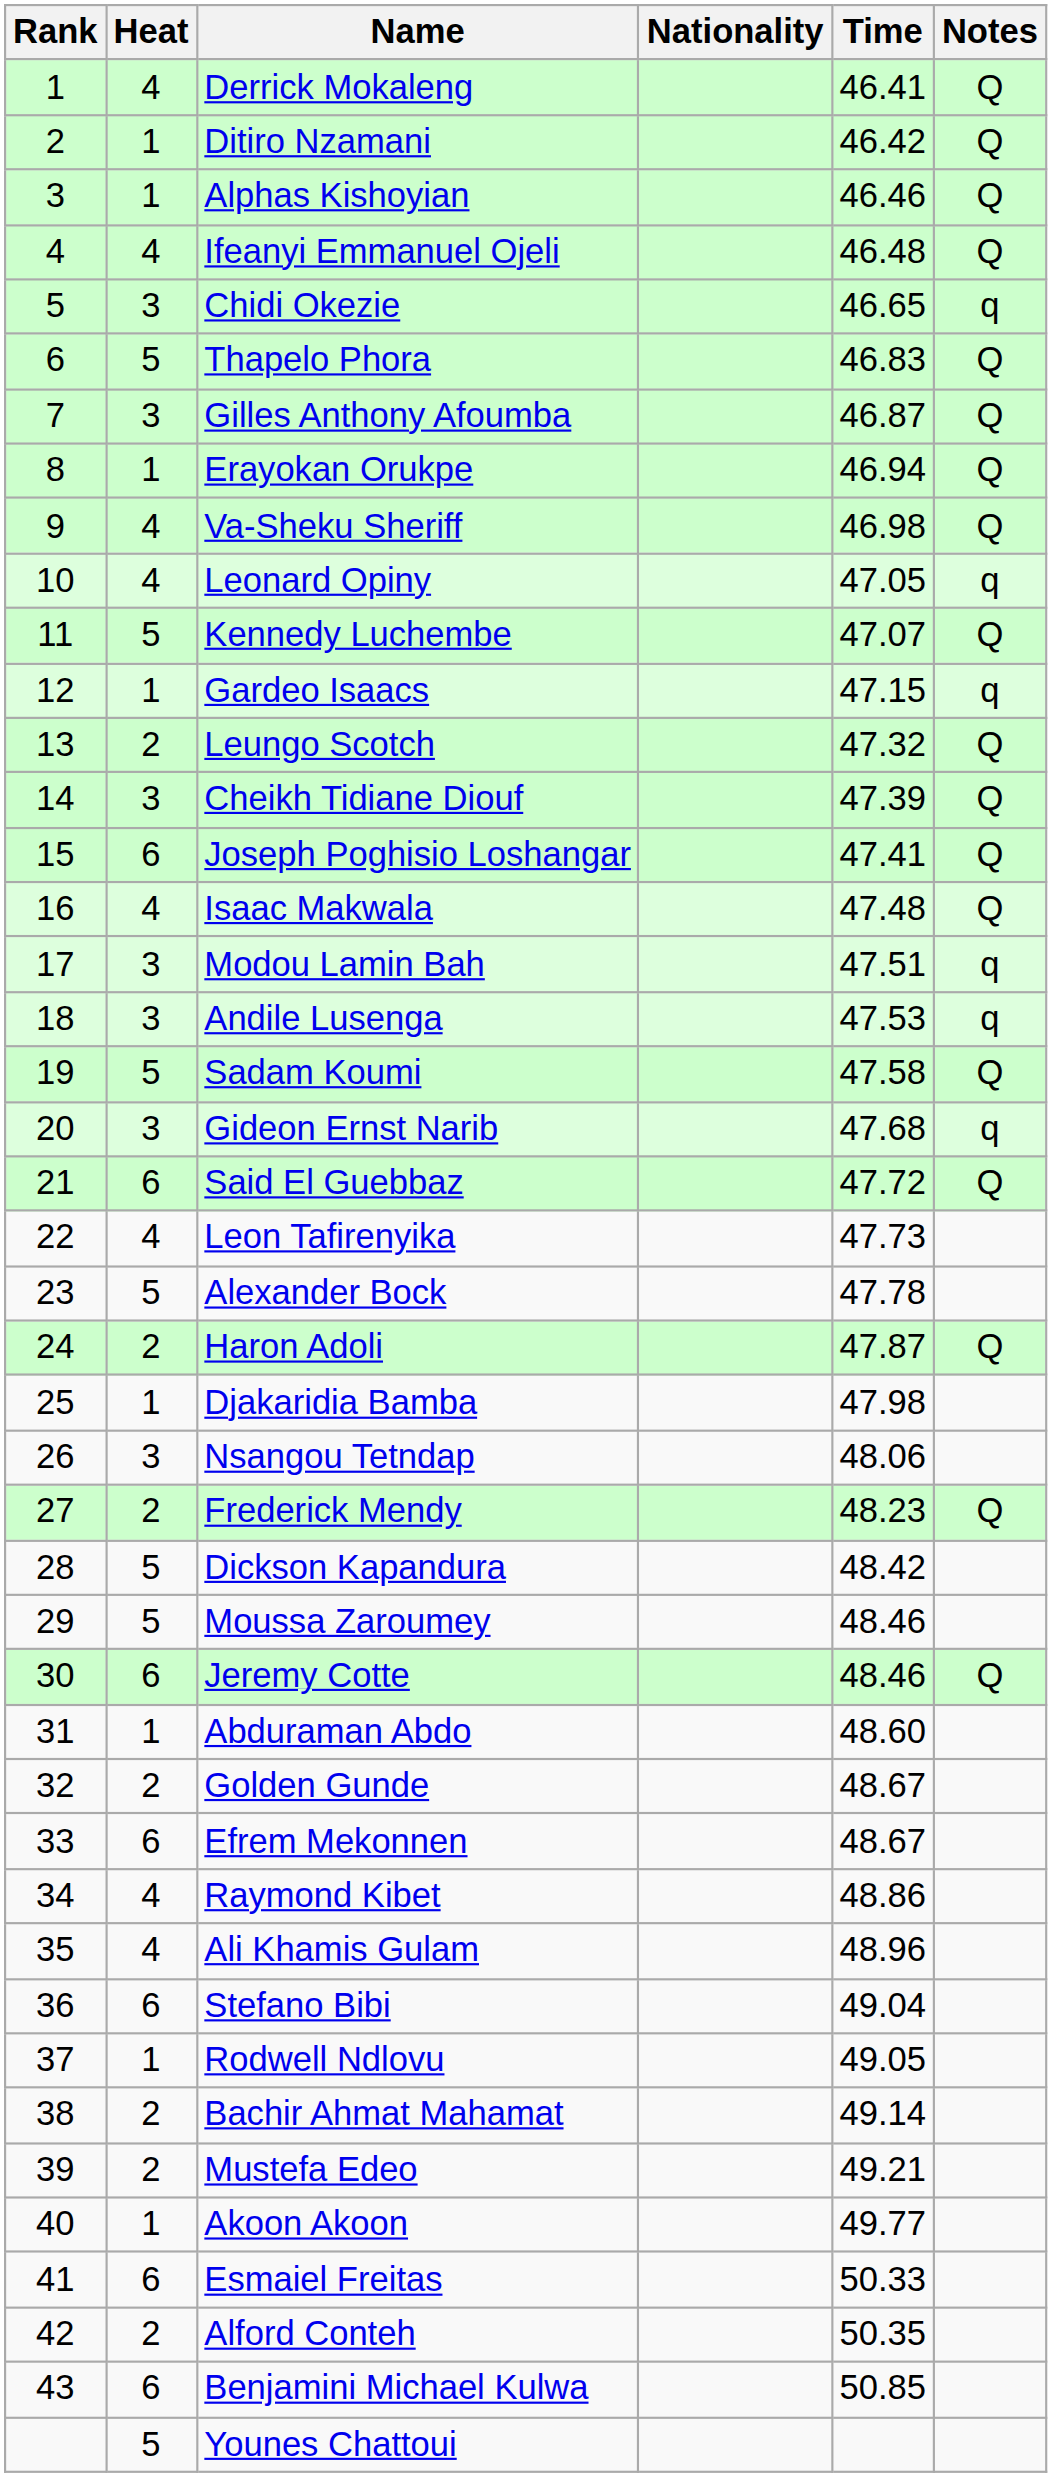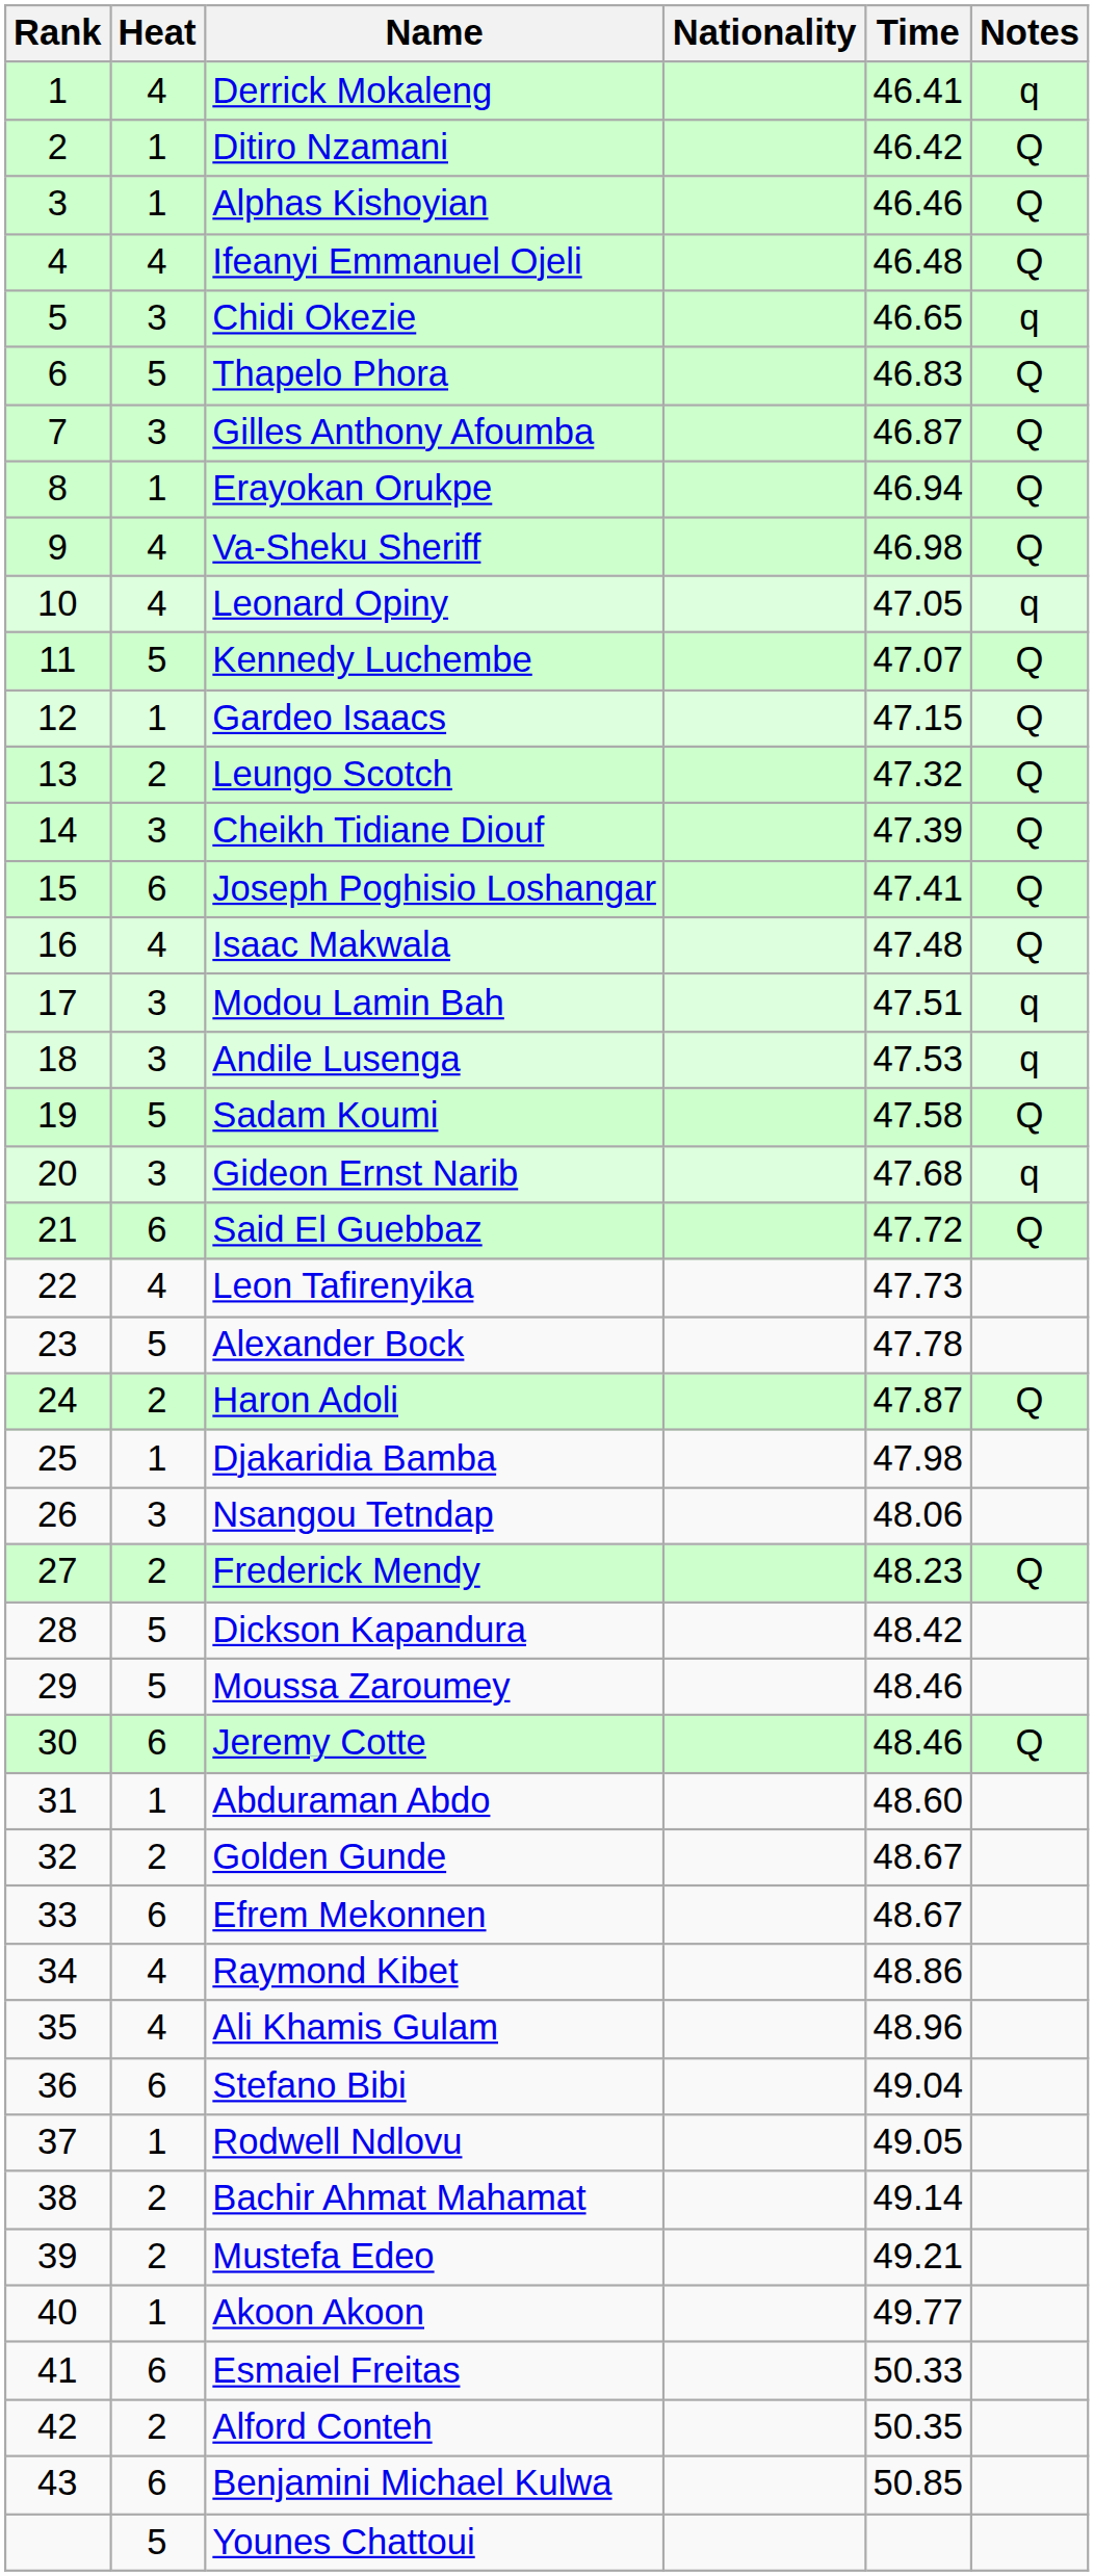 <table class="wikitable sortable" style="text-align:center">
 <tr>
 <th>Rank</th>
 <th>Heat</th>
 <th>Name</th>
 <th>Nationality</th>
 <th>Time</th>
 <th>Notes</th>
 </tr>
 <tr bgcolor=ccffcc>
 <td>1</td>
 <td>4</td>
 <td align=left><a href='#'>Derrick Mokaleng</a></td>
 <td align=left></td>
 <td>46.41</td>
-<td>Q</td>
+<td>q</td>
 </tr>
 <tr bgcolor=ccffcc>
 <td>2</td>
 <td>1</td>
 <td align=left><a href='#'>Ditiro Nzamani</a></td>
 <td align=left></td>
 <td>46.42</td>
 <td>Q</td>
 </tr>
 <tr bgcolor=ccffcc>
 <td>3</td>
 <td>1</td>
 <td align=left><a href='#'>Alphas Kishoyian</a></td>
 <td align=left></td>
 <td>46.46</td>
 <td>Q</td>
 </tr>
 <tr bgcolor=ccffcc>
 <td>4</td>
 <td>4</td>
 <td align=left><a href='#'>Ifeanyi Emmanuel Ojeli</a></td>
 <td align=left></td>
 <td>46.48</td>
 <td>Q</td>
 </tr>
 <tr bgcolor=ccffcc>
 <td>5</td>
 <td>3</td>
 <td align=left><a href='#'>Chidi Okezie</a></td>
 <td align=left></td>
 <td>46.65</td>
 <td>q</td>
 </tr>
 <tr bgcolor=ccffcc>
 <td>6</td>
 <td>5</td>
 <td align=left><a href='#'>Thapelo Phora</a></td>
 <td align=left></td>
 <td>46.83</td>
 <td>Q</td>
 </tr>
 <tr bgcolor=ccffcc>
 <td>7</td>
 <td>3</td>
 <td align=left><a href='#'>Gilles Anthony Afoumba</a></td>
 <td align=left></td>
 <td>46.87</td>
 <td>Q</td>
 </tr>
 <tr bgcolor=ccffcc>
 <td>8</td>
 <td>1</td>
 <td align=left><a href='#'>Erayokan Orukpe</a></td>
 <td align=left></td>
 <td>46.94</td>
 <td>Q</td>
 </tr>
 <tr bgcolor=ccffcc>
 <td>9</td>
 <td>4</td>
 <td align=left><a href='#'>Va-Sheku Sheriff</a></td>
 <td align=left></td>
 <td>46.98</td>
 <td>Q</td>
 </tr>
 <tr bgcolor=ddffdd>
 <td>10</td>
 <td>4</td>
 <td align=left><a href='#'>Leonard Opiny</a></td>
 <td align=left></td>
 <td>47.05</td>
 <td>q</td>
 </tr>
 <tr bgcolor=ccffcc>
 <td>11</td>
 <td>5</td>
 <td align=left><a href='#'>Kennedy Luchembe</a></td>
 <td align=left></td>
 <td>47.07</td>
 <td>Q</td>
 </tr>
 <tr bgcolor=ddffdd>
 <td>12</td>
 <td>1</td>
 <td align=left><a href='#'>Gardeo Isaacs</a></td>
 <td align=left></td>
 <td>47.15</td>
-<td>q</td>
+<td>Q</td>
 </tr>
 <tr bgcolor=ccffcc>
 <td>13</td>
 <td>2</td>
 <td align=left><a href='#'>Leungo Scotch</a></td>
 <td align=left></td>
 <td>47.32</td>
 <td>Q</td>
 </tr>
 <tr bgcolor=ccffcc>
 <td>14</td>
 <td>3</td>
 <td align=left><a href='#'>Cheikh Tidiane Diouf</a></td>
 <td align=left></td>
 <td>47.39</td>
 <td>Q</td>
 </tr>
 <tr bgcolor=ccffcc>
 <td>15</td>
 <td>6</td>
 <td align=left><a href='#'>Joseph Poghisio Loshangar</a></td>
 <td align=left></td>
 <td>47.41</td>
 <td>Q</td>
 </tr>
 <tr bgcolor=ddffdd>
 <td>16</td>
 <td>4</td>
 <td align=left><a href='#'>Isaac Makwala</a></td>
 <td align=left></td>
 <td>47.48</td>
 <td>Q</td>
 </tr>
 <tr bgcolor=ddffdd>
 <td>17</td>
 <td>3</td>
 <td align=left><a href='#'>Modou Lamin Bah</a></td>
 <td align=left></td>
 <td>47.51</td>
 <td>q</td>
 </tr>
 <tr bgcolor=ddffdd>
 <td>18</td>
 <td>3</td>
 <td align=left><a href='#'>Andile Lusenga</a></td>
 <td align=left></td>
 <td>47.53</td>
 <td>q</td>
 </tr>
 <tr bgcolor=ccffcc>
 <td>19</td>
 <td>5</td>
 <td align=left><a href='#'>Sadam Koumi</a></td>
 <td align=left></td>
 <td>47.58</td>
 <td>Q</td>
 </tr>
 <tr bgcolor=ddffdd>
 <td>20</td>
 <td>3</td>
 <td align=left><a href='#'>Gideon Ernst Narib</a></td>
 <td align=left></td>
 <td>47.68</td>
 <td>q</td>
 </tr>
 <tr bgcolor=ccffcc>
 <td>21</td>
 <td>6</td>
 <td align=left><a href='#'>Said El Guebbaz</a></td>
 <td align=left></td>
 <td>47.72</td>
 <td>Q</td>
 </tr>
 <tr>
 <td>22</td>
 <td>4</td>
 <td align=left><a href='#'>Leon Tafirenyika</a></td>
 <td align=left></td>
 <td>47.73</td>
 <td></td>
 </tr>
 <tr>
 <td>23</td>
 <td>5</td>
 <td align=left><a href='#'>Alexander Bock</a></td>
 <td align=left></td>
 <td>47.78</td>
 <td></td>
 </tr>
 <tr bgcolor=ccffcc>
 <td>24</td>
 <td>2</td>
 <td align=left><a href='#'>Haron Adoli</a></td>
 <td align=left></td>
 <td>47.87</td>
 <td>Q</td>
 </tr>
 <tr>
 <td>25</td>
 <td>1</td>
 <td align=left><a href='#'>Djakaridia Bamba</a></td>
 <td align=left></td>
 <td>47.98</td>
 <td></td>
 </tr>
 <tr>
 <td>26</td>
 <td>3</td>
 <td align=left><a href='#'>Nsangou Tetndap</a></td>
 <td align=left></td>
 <td>48.06</td>
 <td></td>
 </tr>
 <tr bgcolor=ccffcc>
 <td>27</td>
 <td>2</td>
 <td align=left><a href='#'>Frederick Mendy</a></td>
 <td align=left></td>
 <td>48.23</td>
 <td>Q</td>
 </tr>
 <tr>
 <td>28</td>
 <td>5</td>
 <td align=left><a href='#'>Dickson Kapandura</a></td>
 <td align=left></td>
 <td>48.42</td>
 <td></td>
 </tr>
 <tr>
 <td>29</td>
 <td>5</td>
 <td align=left><a href='#'>Moussa Zaroumey</a></td>
 <td align=left></td>
 <td>48.46</td>
 <td></td>
 </tr>
 <tr bgcolor=ccffcc>
 <td>30</td>
 <td>6</td>
 <td align=left><a href='#'>Jeremy Cotte</a></td>
 <td align=left></td>
 <td>48.46</td>
 <td>Q</td>
 </tr>
 <tr>
 <td>31</td>
 <td>1</td>
 <td align=left><a href='#'>Abduraman Abdo</a></td>
 <td align=left></td>
 <td>48.60</td>
 <td></td>
 </tr>
 <tr>
 <td>32</td>
 <td>2</td>
 <td align=left><a href='#'>Golden Gunde</a></td>
 <td align=left></td>
 <td>48.67</td>
 <td></td>
 </tr>
 <tr>
 <td>33</td>
 <td>6</td>
 <td align=left><a href='#'>Efrem Mekonnen</a></td>
 <td align=left></td>
 <td>48.67</td>
 <td></td>
 </tr>
 <tr>
 <td>34</td>
 <td>4</td>
 <td align=left><a href='#'>Raymond Kibet</a></td>
 <td align=left></td>
 <td>48.86</td>
 <td></td>
 </tr>
 <tr>
 <td>35</td>
 <td>4</td>
 <td align=left><a href='#'>Ali Khamis Gulam</a></td>
 <td align=left></td>
 <td>48.96</td>
 <td></td>
 </tr>
 <tr>
 <td>36</td>
 <td>6</td>
 <td align=left><a href='#'>Stefano Bibi</a></td>
 <td align=left></td>
 <td>49.04</td>
 <td></td>
 </tr>
 <tr>
 <td>37</td>
 <td>1</td>
 <td align=left><a href='#'>Rodwell Ndlovu</a></td>
 <td align=left></td>
 <td>49.05</td>
 <td></td>
 </tr>
 <tr>
 <td>38</td>
 <td>2</td>
 <td align=left><a href='#'>Bachir Ahmat Mahamat</a></td>
 <td align=left></td>
 <td>49.14</td>
 <td></td>
 </tr>
 <tr>
 <td>39</td>
 <td>2</td>
 <td align=left><a href='#'>Mustefa Edeo</a></td>
 <td align=left></td>
 <td>49.21</td>
 <td></td>
 </tr>
 <tr>
 <td>40</td>
 <td>1</td>
 <td align=left><a href='#'>Akoon Akoon</a></td>
 <td align=left></td>
 <td>49.77</td>
 <td></td>
 </tr>
 <tr>
 <td>41</td>
 <td>6</td>
 <td align=left><a href='#'>Esmaiel Freitas</a></td>
 <td align=left></td>
 <td>50.33</td>
 <td></td>
 </tr>
 <tr>
 <td>42</td>
 <td>2</td>
 <td align=left><a href='#'>Alford Conteh</a></td>
 <td align=left></td>
 <td>50.35</td>
 <td></td>
 </tr>
 <tr>
 <td>43</td>
 <td>6</td>
 <td align=left><a href='#'>Benjamini Michael Kulwa</a></td>
 <td align=left></td>
 <td>50.85</td>
 <td></td>
 </tr>
 <tr>
 <td></td>
 <td>5</td>
 <td align=left><a href='#'>Younes Chattoui</a></td>
 <td align=left></td>
 <td></td>
 <td></td>
 </tr>
 </table>
